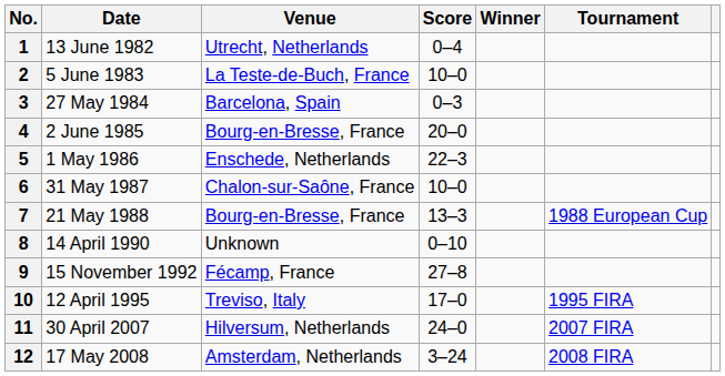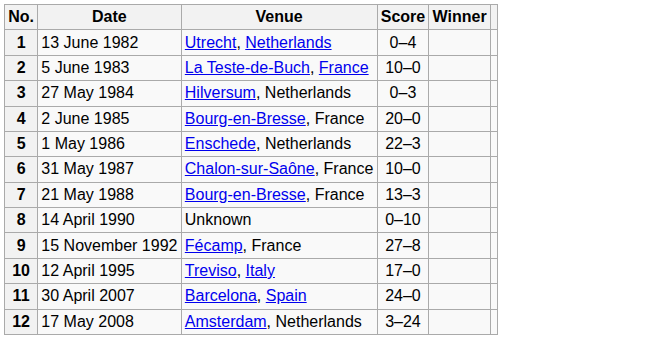 <table class="wikitable sortable">
 <tr>
 <th scope="col">No.</th>
 <th scope="col">Date</th>
 <th scope="col">Venue</th>
 <th scope="col">Score</th>
 <th scope="col">Winner</th>
-<th scope="col">Tournament</th>
 <th class="unsortable" scope="col"></th>
 </tr>
 <tr>
 <th scope="row">1</th>
 <td>13 June 1982</td>
 <td><a href='#'>Utrecht</a>, <a href='#'>Netherlands</a></td>
 <td style="text-align:center">0–4</td>
-<td></td>
 <td></td>
 <td style="text-align:center"></td>
 </tr>
 <tr>
 <th scope="row">2</th>
 <td>5 June 1983</td>
 <td><a href='#'>La Teste-de-Buch</a>, <a href='#'>France</a></td>
 <td style="text-align:center">10–0</td>
 <td></td>
-<td></td>
 <td style="text-align:center"></td>
 </tr>
 <tr>
 <th scope="row">3</th>
 <td>27 May 1984</td>
-<td><a href='#'>Barcelona</a>, <a href='#'>Spain</a></td>
+<td><a href='#'>Hilversum</a>, Netherlands</td>
 <td style="text-align:center">0–3</td>
-<td></td>
 <td></td>
 <td style="text-align:center"></td>
 </tr>
 <tr>
 <th scope="row">4</th>
 <td>2 June 1985</td>
 <td><a href='#'>Bourg-en-Bresse</a>, France</td>
 <td style="text-align:center">20–0</td>
 <td></td>
-<td></td>
 <td style="text-align:center"></td>
 </tr>
 <tr>
 <th scope="row">5</th>
 <td>1 May 1986</td>
 <td><a href='#'>Enschede</a>, Netherlands</td>
 <td style="text-align:center">22–3</td>
-<td></td>
 <td></td>
 <td style="text-align:center"></td>
 </tr>
 <tr>
 <th scope="row">6</th>
 <td>31 May 1987</td>
 <td><a href='#'>Chalon-sur-Saône</a>, France</td>
 <td style="text-align:center">10–0</td>
 <td></td>
-<td></td>
 <td style="text-align:center"></td>
 </tr>
 <tr>
 <th scope="row">7</th>
 <td>21 May 1988</td>
 <td><a href='#'>Bourg-en-Bresse</a>, France</td>
 <td style="text-align:center">13–3</td>
 <td></td>
-<td><a href='#'>1988 European Cup</a></td>
 <td style="text-align:center"></td>
 </tr>
 <tr>
 <th scope="row">8</th>
 <td>14 April 1990</td>
 <td>Unknown</td>
 <td style="text-align:center">0–10</td>
-<td></td>
 <td></td>
 <td style="text-align:center"></td>
 </tr>
 <tr>
 <th scope="row">9</th>
 <td>15 November 1992</td>
 <td><a href='#'>Fécamp</a>, France</td>
 <td style="text-align:center">27–8</td>
 <td></td>
-<td></td>
 <td style="text-align:center"></td>
 </tr>
 <tr>
 <th scope="row">10</th>
 <td>12 April 1995</td>
 <td><a href='#'>Treviso</a>, <a href='#'>Italy</a></td>
 <td style="text-align:center">17–0</td>
 <td></td>
-<td><a href='#'>1995 FIRA</a></td>
 <td style="text-align:center"></td>
 </tr>
 <tr>
 <th scope="row">11</th>
 <td>30 April 2007</td>
-<td><a href='#'>Hilversum</a>, Netherlands</td>
+<td><a href='#'>Barcelona</a>, <a href='#'>Spain</a></td>
 <td style="text-align:center">24–0</td>
 <td></td>
-<td><a href='#'>2007 FIRA</a></td>
 <td style="text-align:center"></td>
 </tr>
 <tr>
 <th scope="row">12</th>
 <td>17 May 2008</td>
 <td><a href='#'>Amsterdam</a>, Netherlands</td>
 <td style="text-align:center">3–24</td>
 <td></td>
-<td><a href='#'>2008 FIRA</a></td>
 <td style="text-align:center"></td>
 </tr>
 </table>
